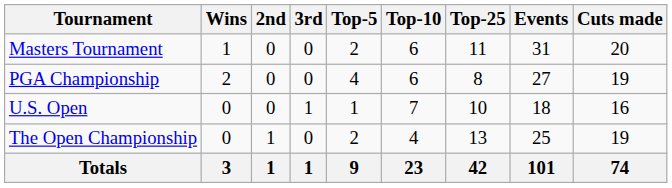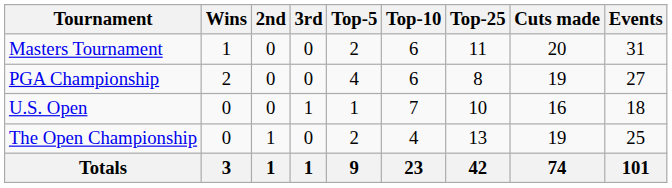 <table class=wikitable style=text-align:center>
 <tr>
 <th>Tournament</th>
 <th>Wins</th>
 <th>2nd</th>
 <th>3rd</th>
 <th>Top-5</th>
 <th>Top-10</th>
 <th>Top-25</th>
+<th>Cuts made</th>
 <th>Events</th>
-<th>Cuts made</th>
 </tr>
 <tr>
 <td align=left><a href='#'>Masters Tournament</a></td>
 <td>1</td>
 <td>0</td>
 <td>0</td>
 <td>2</td>
 <td>6</td>
 <td>11</td>
+<td>20</td>
 <td>31</td>
-<td>20</td>
 </tr>
 <tr>
 <td align=left><a href='#'>PGA Championship</a></td>
 <td>2</td>
 <td>0</td>
 <td>0</td>
 <td>4</td>
 <td>6</td>
 <td>8</td>
+<td>19</td>
 <td>27</td>
-<td>19</td>
 </tr>
 <tr>
 <td align=left><a href='#'>U.S. Open</a></td>
 <td>0</td>
 <td>0</td>
 <td>1</td>
 <td>1</td>
 <td>7</td>
 <td>10</td>
+<td>16</td>
 <td>18</td>
-<td>16</td>
 </tr>
 <tr>
 <td align=left><a href='#'>The Open Championship</a></td>
 <td>0</td>
 <td>1</td>
 <td>0</td>
 <td>2</td>
 <td>4</td>
 <td>13</td>
+<td>19</td>
 <td>25</td>
-<td>19</td>
 </tr>
 <tr>
 <th>Totals</th>
 <th>3</th>
 <th>1</th>
 <th>1</th>
 <th>9</th>
 <th>23</th>
 <th>42</th>
+<th>74</th>
 <th>101</th>
-<th>74</th>
 </tr>
 </table>
